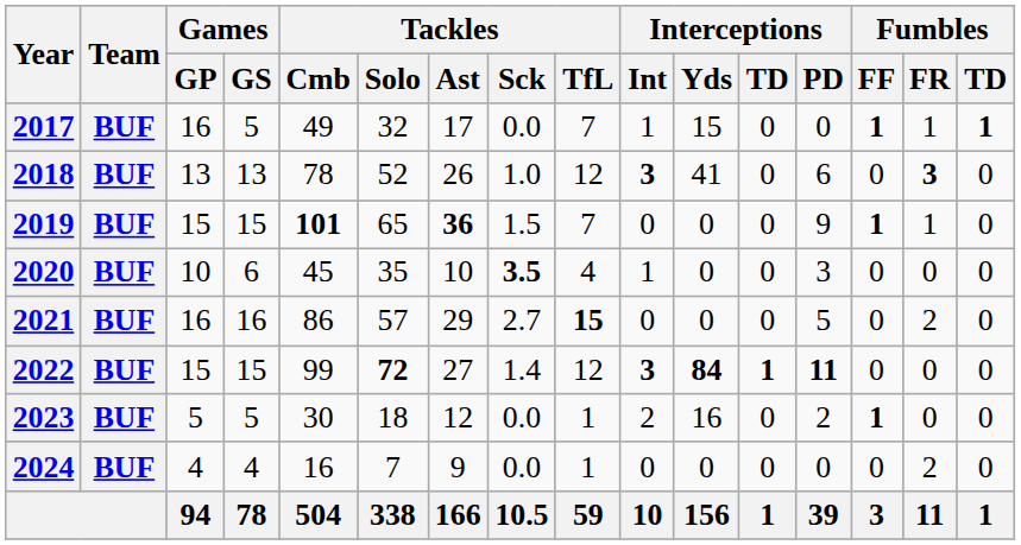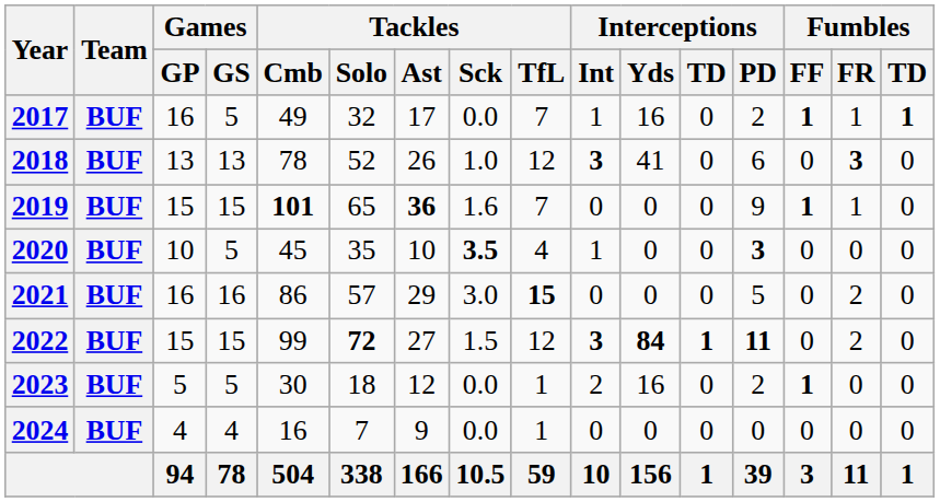 <table class="wikitable" style="text-align:center;">
 <tr>
 <th rowspan="2">Year</th>
 <th rowspan="2">Team</th>
 <th colspan="2">Games</th>
 <th colspan="5">Tackles</th>
 <th colspan="4">Interceptions</th>
 <th colspan="3">Fumbles</th>
 </tr>
 <tr>
 <th>GP</th>
 <th>GS</th>
 <th>Cmb</th>
 <th>Solo</th>
 <th>Ast</th>
 <th>Sck</th>
 <th>TfL</th>
 <th>Int</th>
 <th>Yds</th>
 <th>TD</th>
 <th>PD</th>
 <th>FF</th>
 <th>FR</th>
 <th>TD</th>
 </tr>
 <tr>
 <th><a href='#'>2017</a></th>
 <th><a href='#'>BUF</a></th>
 <td>16</td>
 <td>5</td>
 <td>49</td>
 <td>32</td>
 <td>17</td>
 <td>0.0</td>
 <td>7</td>
 <td>1</td>
-<td>15</td>
+<td>16</td>
 <td>0</td>
-<td>0</td>
+<td>2</td>
 <td><strong>1</strong></td>
 <td>1</td>
 <td><strong>1</strong></td>
 </tr>
 <tr>
 <th><a href='#'>2018</a></th>
 <th><a href='#'>BUF</a></th>
 <td>13</td>
 <td>13</td>
 <td>78</td>
 <td>52</td>
 <td>26</td>
 <td>1.0</td>
 <td>12</td>
 <td><strong>3</strong></td>
 <td>41</td>
 <td>0</td>
 <td>6</td>
 <td>0</td>
 <td><strong>3</strong></td>
 <td>0</td>
 </tr>
 <tr>
 <th><a href='#'>2019</a></th>
 <th><a href='#'>BUF</a></th>
 <td>15</td>
 <td>15</td>
 <td><strong>101</strong></td>
 <td>65</td>
 <td><strong>36</strong></td>
-<td>1.5</td>
+<td>1.6</td>
 <td>7</td>
 <td>0</td>
 <td>0</td>
 <td>0</td>
 <td>9</td>
 <td><strong>1</strong></td>
 <td>1</td>
 <td>0</td>
 </tr>
 <tr>
 <th><a href='#'>2020</a></th>
 <th><a href='#'>BUF</a></th>
 <td>10</td>
-<td>6</td>
+<td>5</td>
 <td>45</td>
 <td>35</td>
 <td>10</td>
 <td><strong>3.5</strong></td>
 <td>4</td>
 <td>1</td>
 <td>0</td>
 <td>0</td>
-<td>3</td>
+<td><strong>3</strong></td>
 <td>0</td>
 <td>0</td>
 <td>0</td>
 </tr>
 <tr>
 <th><a href='#'>2021</a></th>
 <th><a href='#'>BUF</a></th>
 <td>16</td>
 <td>16</td>
 <td>86</td>
 <td>57</td>
 <td>29</td>
-<td>2.7</td>
+<td>3.0</td>
 <td><strong>15</strong></td>
 <td>0</td>
 <td>0</td>
 <td>0</td>
 <td>5</td>
 <td>0</td>
 <td>2</td>
 <td>0</td>
 </tr>
 <tr>
 <th><a href='#'>2022</a></th>
 <th><a href='#'>BUF</a></th>
 <td>15</td>
 <td>15</td>
 <td>99</td>
 <td><strong>72</strong></td>
 <td>27</td>
-<td>1.4</td>
+<td>1.5</td>
 <td>12</td>
 <td><strong>3</strong></td>
 <td><strong>84</strong></td>
 <td><strong>1</strong></td>
 <td><strong>11</strong></td>
 <td>0</td>
-<td>0</td>
+<td>2</td>
 <td>0</td>
 </tr>
 <tr>
 <th><a href='#'>2023</a></th>
 <th><a href='#'>BUF</a></th>
 <td>5</td>
 <td>5</td>
 <td>30</td>
 <td>18</td>
 <td>12</td>
 <td>0.0</td>
 <td>1</td>
 <td>2</td>
 <td>16</td>
 <td>0</td>
 <td>2</td>
 <td><strong>1</strong></td>
 <td>0</td>
 <td>0</td>
 </tr>
 <tr>
 <th><a href='#'>2024</a></th>
 <th><a href='#'>BUF</a></th>
 <td>4</td>
 <td>4</td>
 <td>16</td>
 <td>7</td>
 <td>9</td>
 <td>0.0</td>
 <td>1</td>
 <td>0</td>
 <td>0</td>
 <td>0</td>
 <td>0</td>
 <td>0</td>
-<td>2</td>
+<td>0</td>
 <td>0</td>
 </tr>
 <tr>
 <th colspan="2"></th>
 <th>94</th>
 <th>78</th>
 <th>504</th>
 <th>338</th>
 <th>166</th>
 <th>10.5</th>
 <th>59</th>
 <th>10</th>
 <th>156</th>
 <th>1</th>
 <th>39</th>
 <th>3</th>
 <th>11</th>
 <th>1</th>
 </tr>
 </table>
